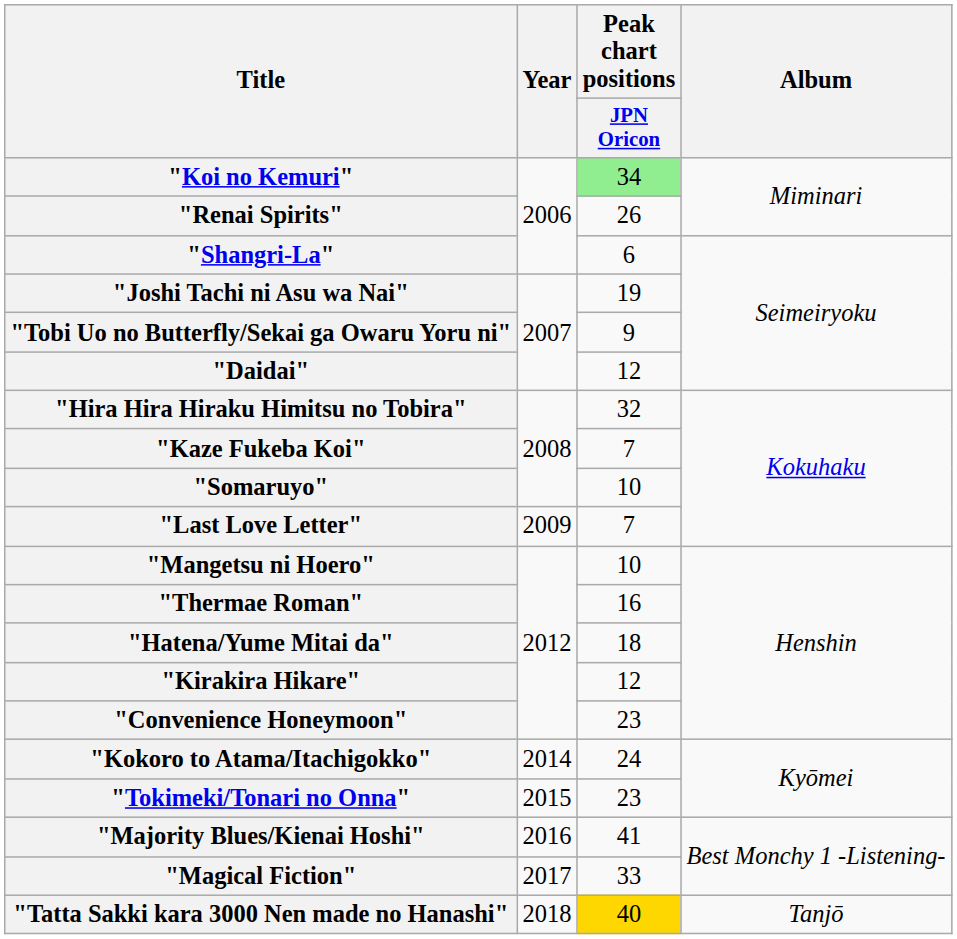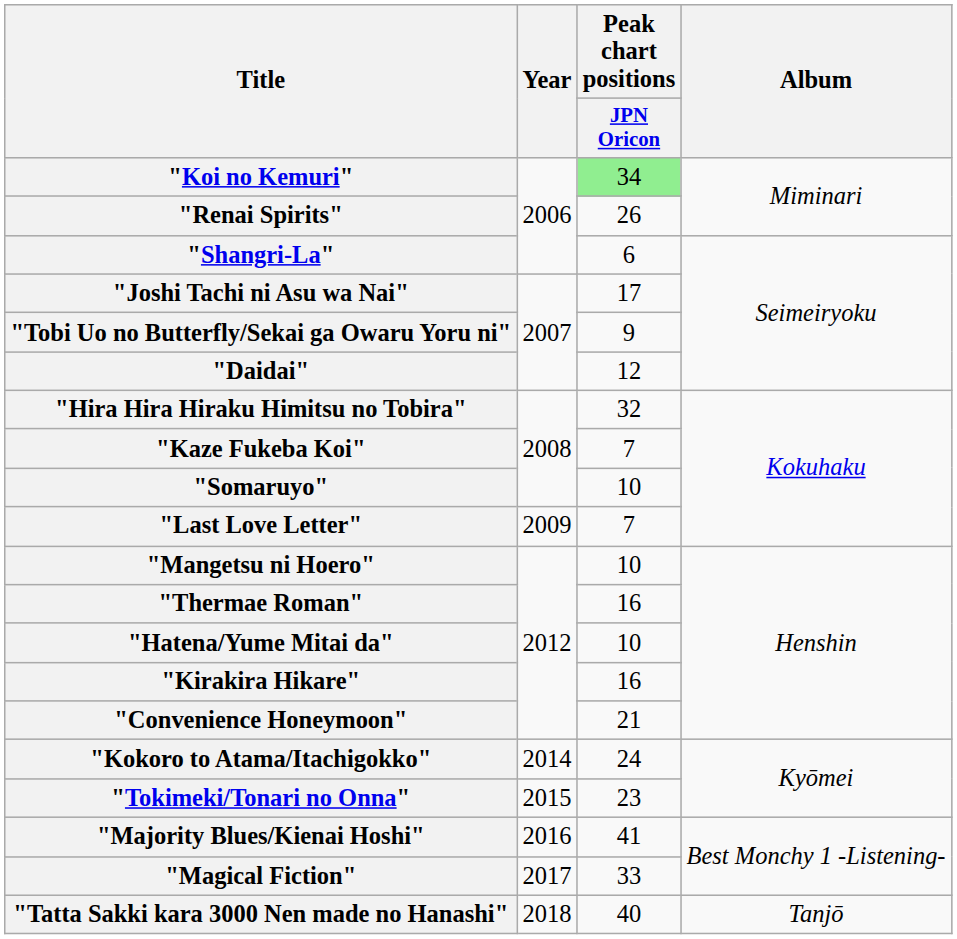 <table class="wikitable plainrowheaders">
 <tr>
 <th scope="col" rowspan="2">Title</th>
 <th scope="col" rowspan="2">Year</th>
 <th scope="col">Peak chart positions</th>
 <th scope="col" rowspan="2">Album</th>
 </tr>
 <tr>
 <th scope="col" style="width:4em;font-size:85%"><a href='#'>JPN<br>Oricon</a><br></th>
 </tr>
 <tr>
 <th scope="row">"<a href='#'>Koi no Kemuri</a>"</th>
 <td align="center" rowspan="3">2006</td>
 <td align="center" style="background: lightgreen;">34</td>
 <td align="center" rowspan="2"><em>Miminari</em></td>
 </tr>
 <tr>
 <th scope="row">"Renai Spirits"</th>
 <td align="center">26</td>
 </tr>
 <tr>
 <th scope="row">"<a href='#'>Shangri-La</a>"</th>
 <td align="center">6</td>
 <td align="center" rowspan="4"><em>Seimeiryoku</em></td>
 </tr>
 <tr>
 <th scope="row">"Joshi Tachi ni Asu wa Nai"</th>
 <td align="center" rowspan="3">2007</td>
-<td align="center">19</td>
+<td align="center">17</td>
 </tr>
 <tr>
 <th scope="row">"Tobi Uo no Butterfly/Sekai ga Owaru Yoru ni"</th>
 <td align="center">9</td>
 </tr>
 <tr>
 <th scope="row">"Daidai"</th>
 <td align="center">12</td>
 </tr>
 <tr>
 <th scope="row">"Hira Hira Hiraku Himitsu no Tobira"</th>
 <td align="center" rowspan="3">2008</td>
 <td align="center">32</td>
 <td align="center" rowspan="4"><em><a href='#'>Kokuhaku</a></em></td>
 </tr>
 <tr>
 <th scope="row">"Kaze Fukeba Koi"</th>
 <td align="center">7</td>
 </tr>
 <tr>
 <th scope="row">"Somaruyo"</th>
 <td align="center">10</td>
 </tr>
 <tr>
 <th scope="row">"Last Love Letter"</th>
 <td align="center">2009</td>
 <td align="center">7</td>
 </tr>
 <tr>
 <th scope="row">"Mangetsu ni Hoero"</th>
 <td align="center" rowspan="5">2012</td>
 <td align="center">10</td>
 <td align="center" rowspan="5"><em>Henshin</em></td>
 </tr>
 <tr>
 <th scope="row">"Thermae Roman"</th>
 <td align="center">16</td>
 </tr>
 <tr>
 <th scope="row">"Hatena/Yume Mitai da"</th>
-<td align="center">18</td>
+<td align="center">10</td>
 </tr>
 <tr>
 <th scope="row">"Kirakira Hikare"</th>
-<td align="center">12</td>
+<td align="center">16</td>
 </tr>
 <tr>
 <th scope="row">"Convenience Honeymoon"</th>
-<td align="center">23</td>
+<td align="center">21</td>
 </tr>
 <tr>
 <th scope="row">"Kokoro to Atama/Itachigokko"</th>
 <td align="center">2014</td>
 <td align="center">24</td>
 <td align="center" rowspan="2"><em>Kyōmei</em></td>
 </tr>
 <tr>
 <th scope="row">"<a href='#'>Tokimeki/Tonari no Onna</a>"</th>
 <td align="center">2015</td>
 <td align="center">23</td>
 </tr>
 <tr>
 <th scope="row">"Majority Blues/Kienai Hoshi"</th>
 <td align="center">2016</td>
 <td align="center">41</td>
 <td align="center" rowspan="2"><em>Best Monchy 1 -Listening-</em></td>
 </tr>
 <tr>
 <th scope="row">"Magical Fiction"</th>
 <td align="center">2017</td>
 <td align="center">33</td>
 </tr>
 <tr>
 <th scope="row">"Tatta Sakki kara 3000 Nen made no Hanashi"</th>
 <td align="center">2018</td>
-<td align="center" style="background: gold;">40</td>
+<td align="center">40</td>
 <td align="center"><em>Tanjō</em></td>
 </tr>
 </table>
